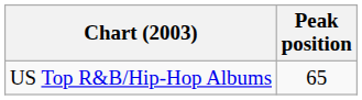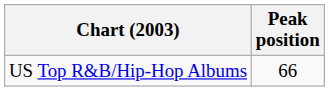 <table class="wikitable">
 <tr>
 <th>Chart (2003)</th>
 <th>Peak<br>position</th>
 </tr>
 <tr>
 <td>US <a href='#'>Top R&B/Hip-Hop Albums</a></td>
-<td align="center">65</td>
+<td align="center">66</td>
 </tr>
 </table>
